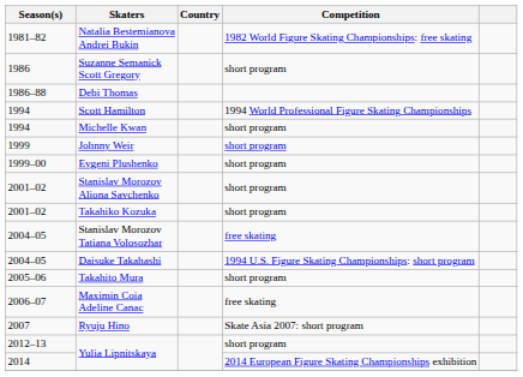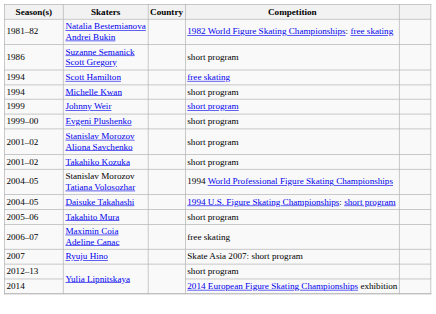 <table class="wikitable sortable" style="font-size: 92%;">
 <tr>
 <th style="width:6em">Season(s)</th>
 <th>Skaters</th>
 <th>Country</th>
 <th>Competition</th>
 <th class="unsortable" style="width:3em"></th>
 </tr>
 <tr>
 <td>1981–82</td>
 <td><a href='#'>Natalia Bestemianova</a><br><a href='#'>Andrei Bukin</a></td>
 <td></td>
 <td><a href='#'>1982 World Figure Skating Championships</a>: <a href='#'>free skating</a></td>
 <td align=center></td>
 </tr>
 <tr>
 <td>1986</td>
 <td><a href='#'>Suzanne Semanick</a><br><a href='#'>Scott Gregory</a></td>
 <td></td>
 <td>short program</td>
 <td style="text-align:center"></td>
 </tr>
 <tr>
-<td>1986–88</td>
-<td><a href='#'>Debi Thomas</a></td>
-<td></td>
-<td></td>
-<td style="text-align:center"></td>
-</tr>
-<tr>
 <td>1994</td>
 <td><a href='#'>Scott Hamilton</a></td>
 <td></td>
-<td>1994 <a href='#'>World Professional Figure Skating Championships</a></td>
+<td><a href='#'>free skating</a></td>
 <td style="text-align:center"></td>
 </tr>
 <tr>
 <td>1994</td>
 <td><a href='#'>Michelle Kwan</a></td>
 <td></td>
 <td>short program</td>
 <td style="text-align:center"></td>
 </tr>
 <tr>
 <td>1999</td>
 <td><a href='#'>Johnny Weir</a></td>
 <td></td>
 <td><a href='#'>short program</a></td>
 <td style="text-align:center"></td>
 </tr>
 <tr>
 <td>1999–00</td>
 <td><a href='#'>Evgeni Plushenko</a></td>
 <td></td>
 <td>short program</td>
 <td style="text-align:center"></td>
 </tr>
 <tr>
 <td>2001–02</td>
 <td><a href='#'>Stanislav Morozov</a><br> <a href='#'>Aliona Savchenko</a></td>
 <td></td>
 <td>short program</td>
 <td style="text-align:center"></td>
 </tr>
 <tr>
 <td>2001–02</td>
 <td><a href='#'>Takahiko Kozuka</a></td>
 <td></td>
 <td>short program</td>
 <td style="text-align:center"></td>
 </tr>
 <tr>
 <td>2004–05</td>
 <td>Stanislav Morozov<br> <a href='#'>Tatiana Volosozhar</a></td>
 <td></td>
-<td><a href='#'>free skating</a></td>
+<td>1994 <a href='#'>World Professional Figure Skating Championships</a></td>
 <td style="text-align:center"></td>
 </tr>
 <tr>
 <td>2004–05</td>
 <td><a href='#'>Daisuke Takahashi</a></td>
 <td></td>
 <td><a href='#'>1994 U.S. Figure Skating Championships</a>: <a href='#'>short program</a></td>
 <td style="text-align:center"></td>
 </tr>
 <tr>
 <td>2005–06</td>
 <td><a href='#'>Takahito Mura</a></td>
 <td></td>
 <td>short program</td>
 <td style="text-align:center"></td>
 </tr>
 <tr>
 <td>2006–07</td>
 <td><a href='#'>Maximin Coia</a> <br> <a href='#'>Adeline Canac</a></td>
 <td></td>
 <td>free skating</td>
 <td style="text-align:center"></td>
 </tr>
 <tr>
 <td>2007</td>
 <td><a href='#'>Ryuju Hino</a></td>
 <td></td>
 <td>Skate Asia 2007: short program</td>
 <td style="text-align:center"></td>
 </tr>
 <tr>
 <td>2012–13</td>
 <td rowspan="2"><a href='#'>Yulia Lipnitskaya</a></td>
 <td rowspan="2"></td>
 <td>short program</td>
 <td style="text-align:center"></td>
 </tr>
 <tr>
 <td>2014</td>
 <td><a href='#'>2014 European Figure Skating Championships</a> exhibition</td>
 <td style="text-align:center"></td>
 </tr>
 <tr>
 </tr>
 </table>
